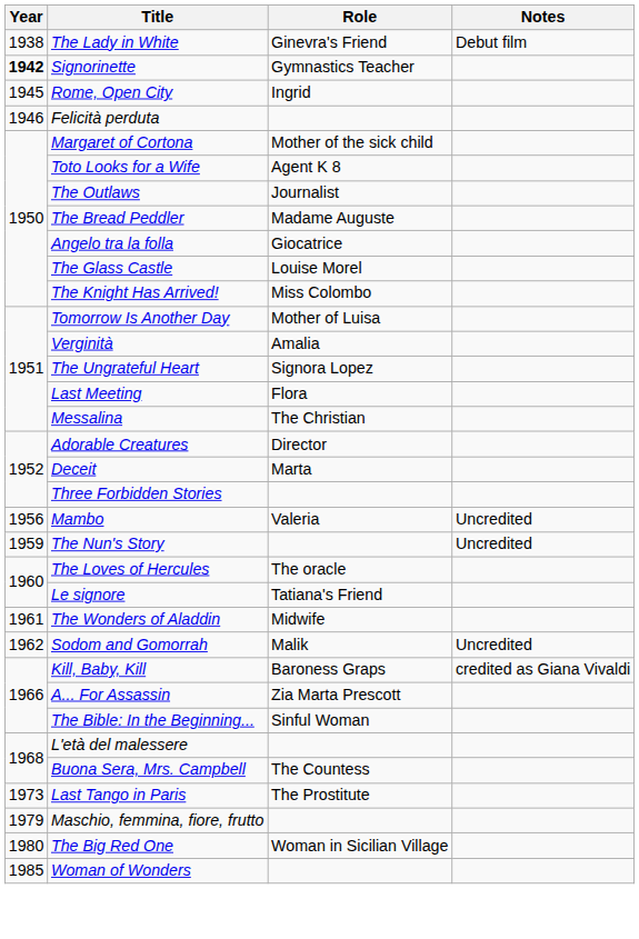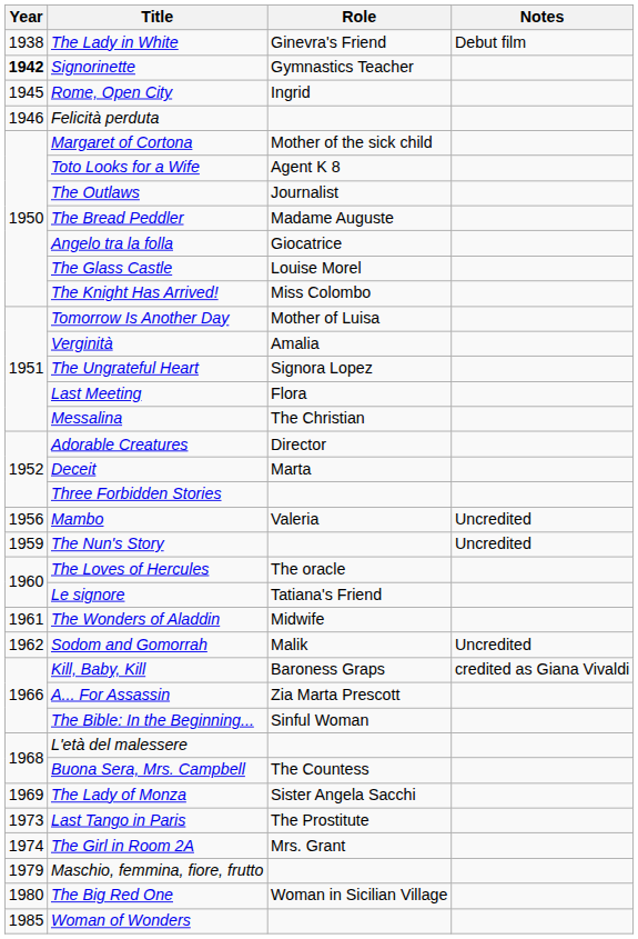 <table class="wikitable sortable">
 <tr>
 <th>Year</th>
 <th>Title</th>
 <th>Role</th>
 <th class="unsortable">Notes</th>
 </tr>
 <tr>
 <td>1938</td>
 <td><em><a href='#'>The Lady in White</a></em></td>
 <td>Ginevra's Friend</td>
 <td>Debut film</td>
 </tr>
 <tr>
 <td><strong>1942</strong></td>
 <td><em><a href='#'>Signorinette</a></em></td>
 <td>Gymnastics Teacher</td>
 <td></td>
 </tr>
 <tr>
 <td>1945</td>
 <td><em><a href='#'>Rome, Open City</a></em></td>
 <td>Ingrid</td>
 <td></td>
 </tr>
 <tr>
 <td>1946</td>
 <td><em>Felicità perduta</em></td>
 <td></td>
 <td></td>
 </tr>
 <tr>
 <td rowspan=7>1950</td>
 <td><em><a href='#'>Margaret of Cortona</a></em></td>
 <td>Mother of the sick child</td>
 <td></td>
 </tr>
 <tr>
 <td><em><a href='#'>Toto Looks for a Wife</a></em></td>
 <td>Agent K 8</td>
 <td></td>
 </tr>
 <tr>
 <td><em><a href='#'>The Outlaws</a></em></td>
 <td>Journalist</td>
 <td></td>
 </tr>
 <tr>
 <td><em><a href='#'>The Bread Peddler</a></em></td>
 <td>Madame Auguste</td>
 <td></td>
 </tr>
 <tr>
 <td><em><a href='#'>Angelo tra la folla</a></em></td>
 <td>Giocatrice</td>
 <td></td>
 </tr>
 <tr>
 <td><em><a href='#'>The Glass Castle</a></em></td>
 <td>Louise Morel</td>
 <td></td>
 </tr>
 <tr>
 <td><em><a href='#'>The Knight Has Arrived!</a></em></td>
 <td>Miss Colombo</td>
 <td></td>
 </tr>
 <tr>
 <td rowspan=5>1951</td>
 <td><em><a href='#'>Tomorrow Is Another Day</a></em></td>
 <td>Mother of Luisa</td>
 <td></td>
 </tr>
 <tr>
 <td><em><a href='#'>Verginità</a></em></td>
 <td>Amalia</td>
 <td></td>
 </tr>
 <tr>
 <td><em><a href='#'>The Ungrateful Heart</a></em></td>
 <td>Signora Lopez</td>
 <td></td>
 </tr>
 <tr>
 <td><em><a href='#'>Last Meeting</a></em></td>
 <td>Flora</td>
 <td></td>
 </tr>
 <tr>
 <td><em><a href='#'>Messalina</a></em></td>
 <td>The Christian</td>
 <td></td>
 </tr>
 <tr>
 <td rowspan=3>1952</td>
 <td><em><a href='#'>Adorable Creatures</a></em></td>
 <td>Director</td>
 <td></td>
 </tr>
 <tr>
 <td><em><a href='#'>Deceit</a></em></td>
 <td>Marta</td>
 <td></td>
 </tr>
 <tr>
 <td><em><a href='#'>Three Forbidden Stories</a></em></td>
 <td></td>
 <td></td>
 </tr>
 <tr>
 <td>1956</td>
 <td><em><a href='#'>Mambo</a></em></td>
 <td>Valeria</td>
 <td>Uncredited</td>
 </tr>
 <tr>
 <td>1959</td>
 <td><em><a href='#'>The Nun's Story</a></em></td>
 <td></td>
 <td>Uncredited</td>
 </tr>
 <tr>
 <td rowspan=2>1960</td>
 <td><em><a href='#'>The Loves of Hercules</a></em></td>
 <td>The oracle</td>
 <td></td>
 </tr>
 <tr>
 <td><em><a href='#'>Le signore</a></em></td>
 <td>Tatiana's Friend</td>
 <td></td>
 </tr>
 <tr>
 <td>1961</td>
 <td><em><a href='#'>The Wonders of Aladdin</a></em></td>
 <td>Midwife</td>
 <td></td>
 </tr>
 <tr>
 <td>1962</td>
 <td><em><a href='#'>Sodom and Gomorrah</a></em></td>
 <td>Malik</td>
 <td>Uncredited</td>
 </tr>
 <tr>
 <td rowspan=3>1966</td>
 <td><em><a href='#'>Kill, Baby, Kill</a></em></td>
 <td>Baroness Graps</td>
 <td>credited as Giana Vivaldi</td>
 </tr>
 <tr>
 <td><em><a href='#'>A... For Assassin</a></em></td>
 <td>Zia Marta Prescott</td>
 <td></td>
 </tr>
 <tr>
 <td><em><a href='#'>The Bible: In the Beginning...</a></em></td>
 <td>Sinful Woman</td>
 <td></td>
 </tr>
 <tr>
 <td rowspan=2>1968</td>
 <td><em>L'età del malessere</em></td>
 <td></td>
 <td></td>
 </tr>
 <tr>
 <td><em><a href='#'>Buona Sera, Mrs. Campbell</a></em></td>
 <td>The Countess</td>
 <td></td>
 </tr>
 <tr>
+<td>1969</td>
+<td><em><a href='#'>The Lady of Monza</a></em></td>
+<td>Sister Angela Sacchi</td>
+<td></td>
+</tr>
+<tr>
 <td>1973</td>
 <td><em><a href='#'>Last Tango in Paris</a></em></td>
 <td>The Prostitute</td>
+<td></td>
+</tr>
+<tr>
+<td>1974</td>
+<td><em><a href='#'>The Girl in Room 2A</a></em></td>
+<td>Mrs. Grant</td>
 <td></td>
 </tr>
 <tr>
 <td>1979</td>
 <td><em>Maschio, femmina, fiore, frutto</em></td>
 <td></td>
 <td></td>
 </tr>
 <tr>
 <td>1980</td>
 <td><em><a href='#'>The Big Red One</a></em></td>
 <td>Woman in Sicilian Village</td>
 <td></td>
 </tr>
 <tr>
 <td>1985</td>
 <td><em><a href='#'>Woman of Wonders</a></em></td>
 <td></td>
 <td></td>
 </tr>
 </table>
